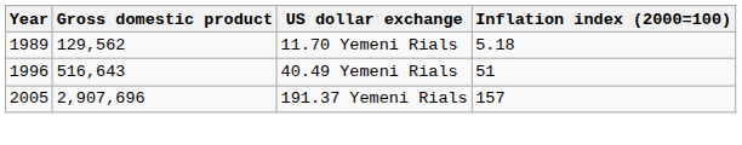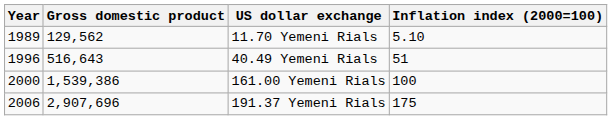 <table class="wikitable">
 <tr>
 <th>Year</th>
 <th>Gross domestic product</th>
 <th>US dollar exchange</th>
 <th>Inflation index (2000=100)</th>
 </tr>
 <tr>
 <td>1989</td>
 <td>129,562</td>
 <td>11.70 Yemeni Rials</td>
-<td>5.18</td>
+<td>5.10</td>
 </tr>
 <tr>
 <td>1996</td>
 <td>516,643</td>
 <td>40.49 Yemeni Rials</td>
 <td>51</td>
 </tr>
 <tr>
-<td>2005</td>
+<td>2000</td>
+<td>1,539,386</td>
+<td>161.00 Yemeni Rials</td>
+<td>100</td>
+</tr>
+<tr>
+<td>2006</td>
 <td>2,907,696</td>
 <td>191.37 Yemeni Rials</td>
-<td>157</td>
+<td>175</td>
 </tr>
 </table>
